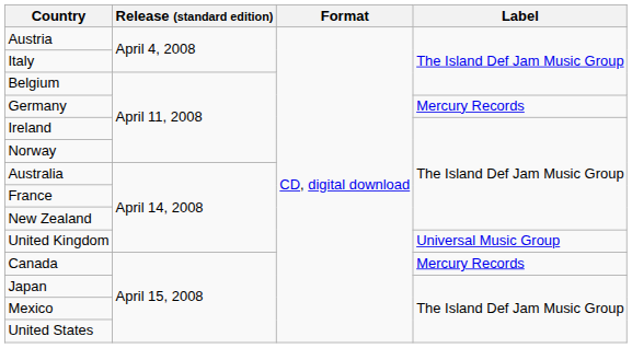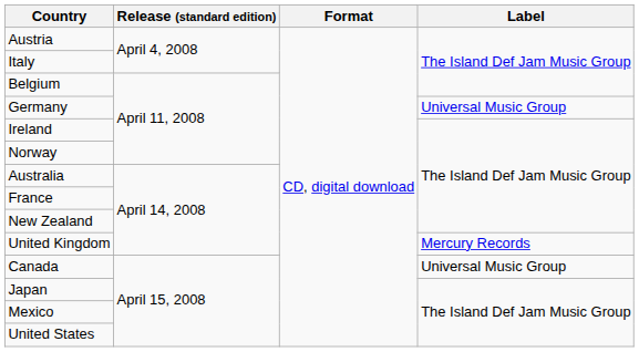 <table class="wikitable">
 <tr>
 <th>Country</th>
 <th>Release <small>(standard edition)</small></th>
 <th>Format</th>
 <th>Label</th>
 </tr>
 <tr>
 <td>Austria</td>
 <td rowspan="2">April 4, 2008</td>
 <td rowspan="14"><a href='#'>CD</a>, <a href='#'>digital download</a></td>
 <td rowspan="3"><a href='#'>The Island Def Jam Music Group</a></td>
 </tr>
 <tr>
 <td>Italy</td>
 </tr>
 <tr>
 <td>Belgium</td>
 <td rowspan="4">April 11, 2008</td>
 </tr>
 <tr>
 <td>Germany</td>
-<td><a href='#'>Mercury Records</a></td>
+<td><a href='#'>Universal Music Group</a></td>
 </tr>
 <tr>
 <td>Ireland</td>
 <td rowspan="5">The Island Def Jam Music Group</td>
 </tr>
 <tr>
 <td>Norway</td>
 </tr>
 <tr>
 <td>Australia</td>
 <td rowspan="4">April 14, 2008</td>
 </tr>
 <tr>
 <td>France</td>
 </tr>
 <tr>
 <td>New Zealand</td>
 </tr>
 <tr>
 <td>United Kingdom</td>
-<td><a href='#'>Universal Music Group</a></td>
+<td><a href='#'>Mercury Records</a></td>
 </tr>
 <tr>
 <td>Canada</td>
 <td rowspan="4">April 15, 2008</td>
-<td><a href='#'>Mercury Records</a></td>
+<td>Universal Music Group</td>
 </tr>
 <tr>
 <td>Japan</td>
 <td rowspan="3">The Island Def Jam Music Group</td>
 </tr>
 <tr>
 <td>Mexico</td>
 </tr>
 <tr>
 <td>United States</td>
 </tr>
 </table>
